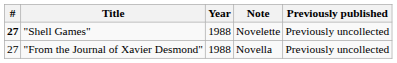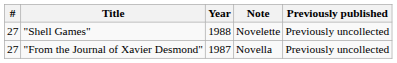 <table class="wikitable">
 <tr>
 <th>#</th>
 <th>Title</th>
 <th>Year</th>
 <th>Note</th>
 <th>Previously published</th>
 </tr>
 <tr>
-<td><strong>27</strong></td>
+<td>27</td>
 <td>"Shell Games"</td>
 <td>1988</td>
 <td>Novelette</td>
 <td>Previously uncollected</td>
 </tr>
 <tr>
 <td>27</td>
 <td>"From the Journal of Xavier Desmond"</td>
-<td>1988</td>
+<td>1987</td>
 <td>Novella</td>
 <td>Previously uncollected</td>
 </tr>
 </table>
